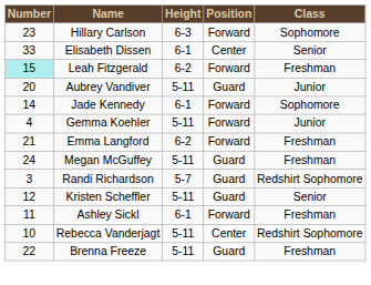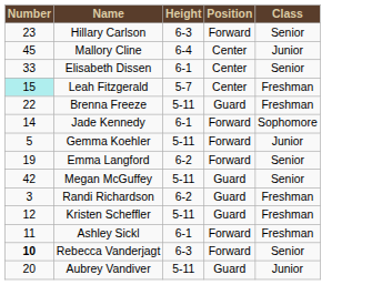 <table class="wikitable" style="text-align:center">
 <tr>
 <th style="background:#593d2b; color:#ddcca5;">Number</th>
 <th style="background:#593d2b; color:#ddcca5;">Name</th>
 <th style="background:#593d2b; color:#ddcca5;">Height</th>
 <th style="background:#593d2b; color:#ddcca5;">Position</th>
 <th style="background:#593d2b; color:#ddcca5;">Class</th>
 </tr>
 <tr>
 <td>23</td>
 <td>Hillary Carlson</td>
 <td>6-3</td>
 <td>Forward</td>
-<td>Sophomore</td>
+<td>Senior</td>
+</tr>
+<tr>
+<td>45</td>
+<td>Mallory Cline</td>
+<td>6-4</td>
+<td>Center</td>
+<td>Junior</td>
 </tr>
 <tr>
 <td>33</td>
 <td>Elisabeth Dissen</td>
 <td>6-1</td>
 <td>Center</td>
 <td>Senior</td>
 </tr>
 <tr>
 <td style="background: paleturquoise;">15</td>
 <td>Leah Fitzgerald</td>
-<td>6-2</td>
-<td>Forward</td>
+<td>5-7</td>
+<td>Center</td>
 <td>Freshman</td>
 </tr>
 <tr>
-<td>20</td>
-<td>Aubrey Vandiver</td>
+<td>22</td>
+<td>Brenna Freeze</td>
 <td>5-11</td>
 <td>Guard</td>
-<td>Junior</td>
+<td>Freshman</td>
 </tr>
 <tr>
 <td>14</td>
 <td>Jade Kennedy</td>
 <td>6-1</td>
 <td>Forward</td>
 <td>Sophomore</td>
 </tr>
 <tr>
-<td>4</td>
+<td>5</td>
 <td>Gemma Koehler</td>
 <td>5-11</td>
 <td>Forward</td>
 <td>Junior</td>
 </tr>
 <tr>
-<td>21</td>
+<td>19</td>
 <td>Emma Langford</td>
 <td>6-2</td>
 <td>Forward</td>
-<td>Freshman</td>
+<td>Senior</td>
 </tr>
 <tr>
-<td>24</td>
+<td>42</td>
 <td>Megan McGuffey</td>
 <td>5-11</td>
 <td>Guard</td>
-<td>Freshman</td>
+<td>Senior</td>
 </tr>
 <tr>
 <td>3</td>
 <td>Randi Richardson</td>
-<td>5-7</td>
+<td>6-2</td>
 <td>Guard</td>
-<td>Redshirt Sophomore</td>
+<td>Freshman</td>
 </tr>
 <tr>
 <td>12</td>
 <td>Kristen Scheffler</td>
 <td>5-11</td>
 <td>Guard</td>
-<td>Senior</td>
+<td>Freshman</td>
 </tr>
 <tr>
 <td>11</td>
 <td>Ashley Sickl</td>
 <td>6-1</td>
 <td>Forward</td>
 <td>Freshman</td>
 </tr>
 <tr>
-<td>10</td>
+<td><strong>10</strong></td>
 <td>Rebecca Vanderjagt</td>
-<td>5-11</td>
-<td>Center</td>
-<td>Redshirt Sophomore</td>
+<td>6-3</td>
+<td>Forward</td>
+<td>Senior</td>
 </tr>
 <tr>
-<td>22</td>
-<td>Brenna Freeze</td>
+<td>20</td>
+<td>Aubrey Vandiver</td>
 <td>5-11</td>
 <td>Guard</td>
-<td>Freshman</td>
+<td>Junior</td>
 </tr>
 </table>
